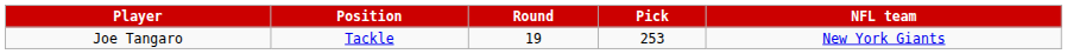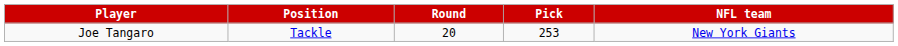 <table class="wikitable" width="80%">
 <tr align="center" style="background:#CC0000; color:white">
 <td><strong>Player</strong></td>
 <td><strong>Position</strong></td>
 <td><strong>Round</strong></td>
 <td><strong>Pick</strong></td>
 <td><strong>NFL team</strong></td>
 </tr>
 <tr align="center">
 <td>Joe Tangaro</td>
 <td><a href='#'>Tackle</a></td>
-<td>19</td>
+<td>20</td>
 <td>253</td>
 <td><a href='#'>New York Giants</a></td>
 </tr>
 </table>
